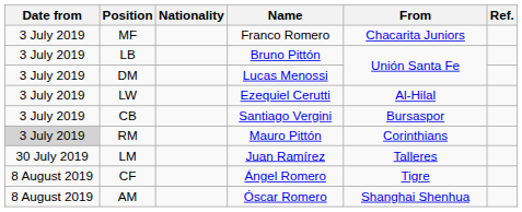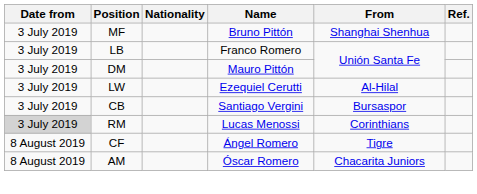 <table class="wikitable" style="text-align:center; font-size:90%; ">
 <tr>
 <th style="background:#; color:#; width:100px;">Date from</th>
 <th style="background:#; color:#; width:50px;">Position</th>
 <th style="background:#; color:#; width:50px;">Nationality</th>
 <th style="background:#; color:#; width:125px;">Name</th>
 <th style="background:#; color:#; width:155px;">From</th>
 <th style="background:#; color:#; width:25px;">Ref.</th>
 </tr>
 <tr>
 <td>3 July 2019</td>
 <td>MF</td>
 <td></td>
-<td>Franco Romero</td>
-<td> <a href='#'>Chacarita Juniors</a></td>
+<td><a href='#'>Bruno Pittón</a></td>
+<td> <a href='#'>Shanghai Shenhua</a></td>
 <td></td>
 </tr>
 <tr>
 <td>3 July 2019</td>
 <td>LB</td>
 <td></td>
-<td><a href='#'>Bruno Pittón</a></td>
+<td>Franco Romero</td>
 <td rowspan="2"> <a href='#'>Unión Santa Fe</a></td>
 <td></td>
 </tr>
 <tr>
 <td>3 July 2019</td>
 <td>DM</td>
 <td></td>
-<td><a href='#'>Lucas Menossi</a></td>
+<td><a href='#'>Mauro Pittón</a></td>
 <td></td>
 </tr>
 <tr>
 <td>3 July 2019</td>
 <td>LW</td>
 <td></td>
 <td><a href='#'>Ezequiel Cerutti</a></td>
 <td> <a href='#'>Al-Hilal</a></td>
 <td></td>
 </tr>
 <tr>
 <td>3 July 2019</td>
 <td>CB</td>
 <td></td>
 <td><a href='#'>Santiago Vergini</a></td>
 <td> <a href='#'>Bursaspor</a></td>
 <td></td>
 </tr>
 <tr>
 <td style="background: lightgrey;">3 July 2019</td>
 <td>RM</td>
 <td></td>
-<td><a href='#'>Mauro Pittón</a></td>
+<td><a href='#'>Lucas Menossi</a></td>
 <td> <a href='#'>Corinthians</a></td>
-<td></td>
-</tr>
-<tr>
-<td>30 July 2019</td>
-<td>LM</td>
-<td></td>
-<td><a href='#'>Juan Ramírez</a></td>
-<td> <a href='#'>Talleres</a></td>
 <td></td>
 </tr>
 <tr>
 <td>8 August 2019</td>
 <td>CF</td>
 <td></td>
 <td><a href='#'>Ángel Romero</a></td>
 <td> <a href='#'>Tigre</a></td>
 <td></td>
 </tr>
 <tr>
 <td>8 August 2019</td>
 <td>AM</td>
 <td></td>
 <td><a href='#'>Óscar Romero</a></td>
-<td> <a href='#'>Shanghai Shenhua</a></td>
+<td> <a href='#'>Chacarita Juniors</a></td>
 <td></td>
 </tr>
 </table>
